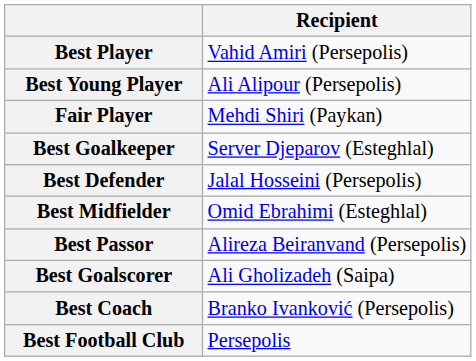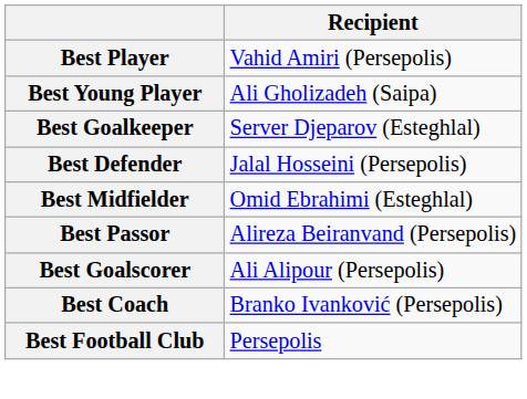 <table class="wikitable">
 <tr>
 <th width="150"></th>
 <th>Recipient</th>
 </tr>
 <tr>
 <th>Best Player</th>
 <td> <a href='#'>Vahid Amiri</a> (Persepolis)</td>
 </tr>
 <tr>
 <th>Best Young Player</th>
-<td> <a href='#'>Ali Alipour</a> (Persepolis)</td>
-</tr>
-<tr>
-<th>Fair Player</th>
-<td> <a href='#'>Mehdi Shiri</a> (Paykan)</td>
+<td> <a href='#'>Ali Gholizadeh</a> (Saipa)</td>
 </tr>
 <tr>
 <th>Best Goalkeeper</th>
 <td> <a href='#'>Server Djeparov</a> (Esteghlal)</td>
 </tr>
 <tr>
 <th>Best Defender</th>
 <td> <a href='#'>Jalal Hosseini</a> (Persepolis)</td>
 </tr>
 <tr>
 <th>Best Midfielder</th>
 <td> <a href='#'>Omid Ebrahimi</a> (Esteghlal)</td>
 </tr>
 <tr>
 <th>Best Passor</th>
 <td> <a href='#'>Alireza Beiranvand</a> (Persepolis)</td>
 </tr>
 <tr>
 <th>Best Goalscorer</th>
-<td> <a href='#'>Ali Gholizadeh</a> (Saipa)</td>
+<td> <a href='#'>Ali Alipour</a> (Persepolis)</td>
 </tr>
 <tr>
 <th>Best Coach</th>
 <td> <a href='#'>Branko Ivanković</a> (Persepolis)</td>
 </tr>
 <tr>
 <th>Best Football Club</th>
 <td> <a href='#'>Persepolis</a></td>
 </tr>
 </table>
